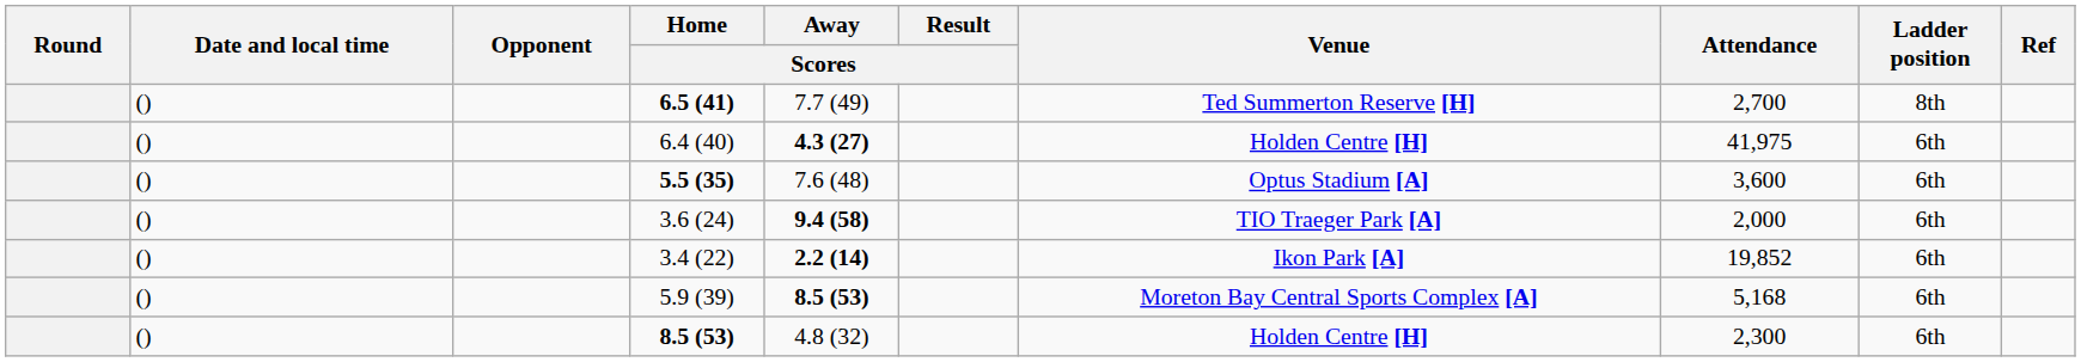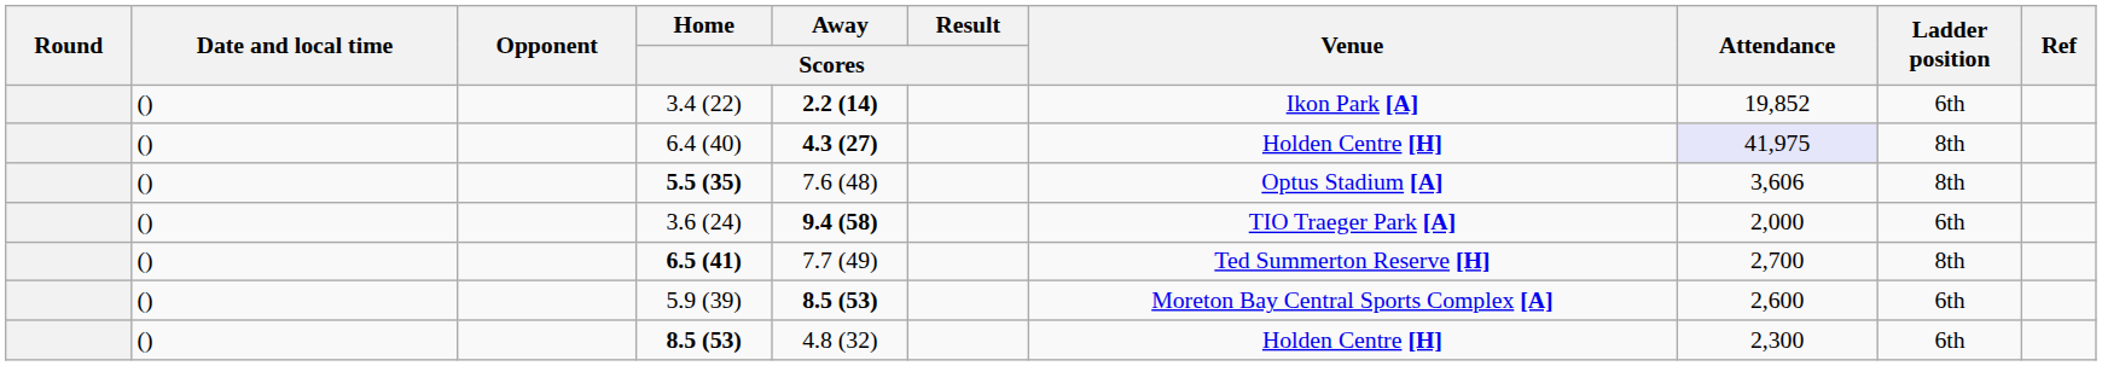 <table class="wikitable plainrowheaders" style="font-size:90%; width:100%; text-align:center;">
 <tr>
 <th scope="col" rowspan="2">Round</th>
 <th scope="col" rowspan="2">Date and local time</th>
 <th scope="col" rowspan="2">Opponent</th>
 <th scope="col">Home</th>
 <th scope="col">Away</th>
 <th scope="col">Result</th>
 <th scope="col" rowspan="2">Venue</th>
 <th scope="col" rowspan="2">Attendance</th>
 <th scope="col" rowspan="2">Ladder<br>position</th>
 <th scope="col" class="unsortable" rowspan=2>Ref</th>
 </tr>
 <tr>
 <th scope="col" colspan="3">Scores</th>
 </tr>
 <tr>
 <th scope="row"></th>
 <td align=left> ()</td>
 <td align=left></td>
-<td><strong>6.5 (41)</strong></td>
-<td>7.7 (49)</td>
+<td>3.4 (22)</td>
+<td><strong>2.2 (14)</strong></td>
 <td></td>
-<td><a href='#'>Ted Summerton Reserve</a> <a href='#'><strong>[H]</strong></a></td>
-<td>2,700</td>
-<td>8th</td>
+<td><a href='#'>Ikon Park</a> <a href='#'><strong>[A]</strong></a></td>
+<td>19,852</td>
+<td>6th</td>
 <td></td>
 </tr>
 <tr>
 <th scope="row"></th>
 <td align=left> ()</td>
 <td align=left></td>
 <td>6.4 (40)</td>
 <td><strong>4.3 (27)</strong></td>
 <td></td>
 <td><a href='#'>Holden Centre</a> <a href='#'><strong>[H]</strong></a></td>
-<td>41,975</td>
-<td>6th</td>
+<td style="background: lavender;">41,975</td>
+<td>8th</td>
 <td></td>
 </tr>
 <tr>
 <th scope="row"></th>
 <td align=left> ()</td>
 <td align=left></td>
 <td><strong>5.5 (35)</strong></td>
 <td>7.6 (48)</td>
 <td></td>
 <td><a href='#'>Optus Stadium</a> <a href='#'><strong>[A]</strong></a></td>
-<td>3,600</td>
-<td>6th</td>
+<td>3,606</td>
+<td>8th</td>
 <td></td>
 </tr>
 <tr>
 <th scope="row"></th>
 <td align=left> ()</td>
 <td align=left></td>
 <td>3.6 (24)</td>
 <td><strong>9.4 (58)</strong></td>
 <td></td>
 <td><a href='#'>TIO Traeger Park</a> <a href='#'><strong>[A]</strong></a></td>
 <td>2,000</td>
 <td>6th</td>
 <td></td>
 </tr>
 <tr>
 <th scope="row"></th>
 <td align=left> ()</td>
 <td align=left></td>
-<td>3.4 (22)</td>
-<td><strong>2.2 (14)</strong></td>
+<td><strong>6.5 (41)</strong></td>
+<td>7.7 (49)</td>
 <td></td>
-<td><a href='#'>Ikon Park</a> <a href='#'><strong>[A]</strong></a></td>
-<td>19,852</td>
-<td>6th</td>
+<td><a href='#'>Ted Summerton Reserve</a> <a href='#'><strong>[H]</strong></a></td>
+<td>2,700</td>
+<td>8th</td>
 <td></td>
 </tr>
 <tr>
 <th scope="row"></th>
 <td align=left> ()</td>
 <td align=left></td>
 <td>5.9 (39)</td>
 <td><strong>8.5 (53)</strong></td>
 <td></td>
 <td><a href='#'>Moreton Bay Central Sports Complex</a> <a href='#'><strong>[A]</strong></a></td>
-<td>5,168</td>
+<td>2,600</td>
 <td>6th</td>
 <td></td>
 </tr>
 <tr>
 <th scope="row"></th>
 <td align=left> ()</td>
 <td align=left></td>
 <td><strong>8.5 (53)</strong></td>
 <td>4.8 (32)</td>
 <td></td>
 <td><a href='#'>Holden Centre</a> <a href='#'><strong>[H]</strong></a></td>
 <td>2,300</td>
 <td>6th</td>
 <td></td>
 </tr>
 </table>
